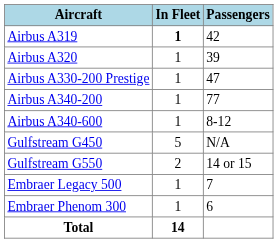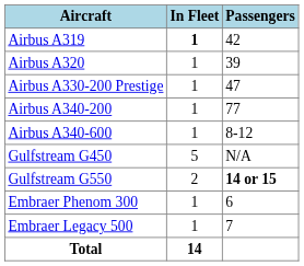 <table class="toccolours" border="1" cellpadding="3" style="border-collapse:collapse">
 <tr bgcolor=lightblue>
 <th>Aircraft</th>
 <th>In Fleet</th>
 <th>Passengers</th>
 </tr>
 <tr>
 <td><a href='#'>Airbus A319</a></td>
 <td align=center><strong>1</strong></td>
 <td>42</td>
 </tr>
 <tr>
 <td><a href='#'>Airbus A320</a></td>
 <td align=center>1</td>
 <td>39</td>
 </tr>
 <tr>
 <td><a href='#'>Airbus A330-200 Prestige</a></td>
 <td align=center>1</td>
 <td>47</td>
 </tr>
 <tr>
 <td><a href='#'>Airbus A340-200</a></td>
 <td align=center>1</td>
 <td>77</td>
 </tr>
 <tr>
 <td><a href='#'>Airbus A340-600</a></td>
 <td align=center>1</td>
 <td>8-12</td>
 </tr>
 <tr>
 <td><a href='#'>Gulfstream G450</a></td>
 <td align=center>5</td>
 <td>N/A</td>
 </tr>
 <tr>
 <td><a href='#'>Gulfstream G550</a></td>
 <td align=center>2</td>
-<td>14 or 15</td>
+<td><strong>14 or 15</strong></td>
+</tr>
+<tr>
+<td><a href='#'>Embraer Phenom 300</a></td>
+<td align=center>1</td>
+<td>6</td>
 </tr>
 <tr>
 <td><a href='#'>Embraer Legacy 500</a></td>
 <td align=center>1</td>
 <td>7</td>
 </tr>
 <tr>
-<td><a href='#'>Embraer Phenom 300</a></td>
-<td align=center>1</td>
-<td>6</td>
-</tr>
-<tr>
 <td align=center><strong>Total</strong></td>
 <th>14</th>
 <td></td>
 </tr>
 </table>
